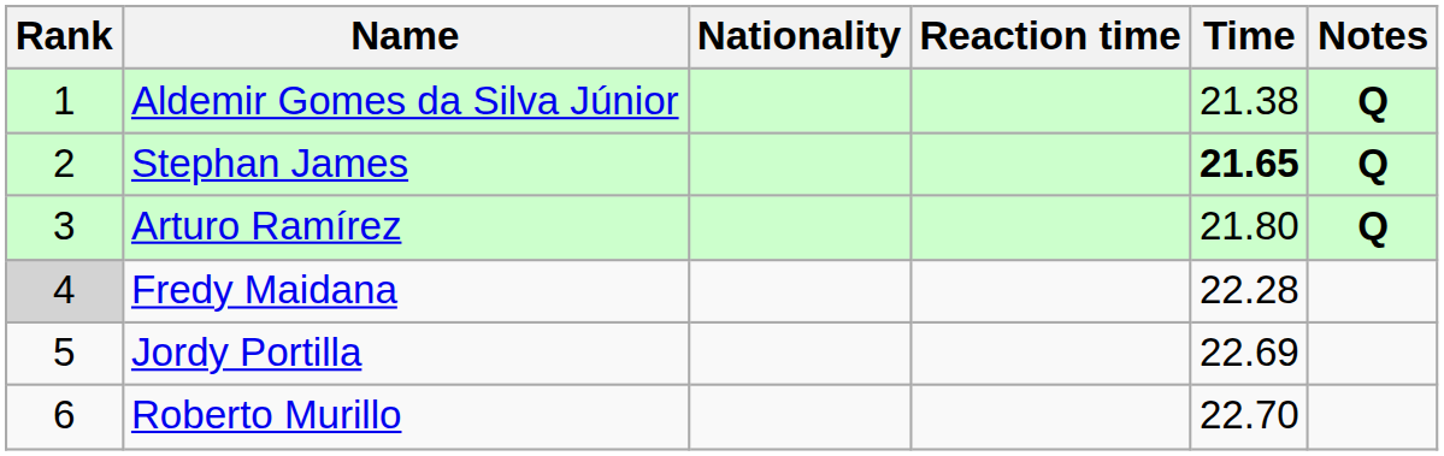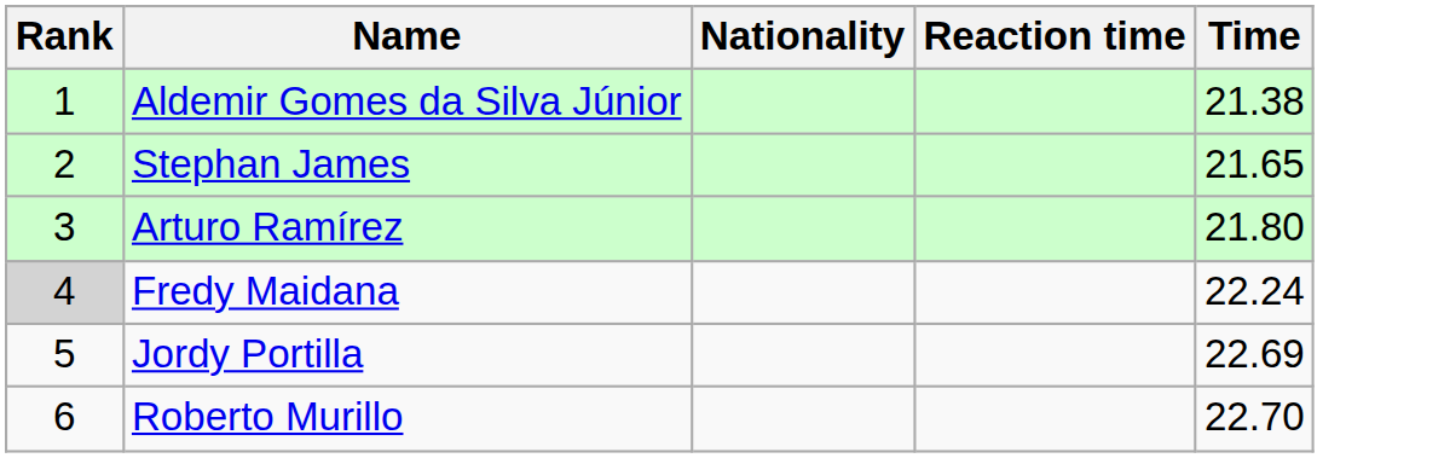 <table class="wikitable sortable" style="text-align:center">
 <tr>
 <th>Rank</th>
 <th>Name</th>
 <th>Nationality</th>
 <th>Reaction time</th>
 <th>Time</th>
-<th>Notes</th>
 </tr>
 <tr bgcolor=ccffcc>
 <td align=center>1</td>
 <td align=left><a href='#'>Aldemir Gomes da Silva Júnior</a></td>
 <td align=left></td>
 <td></td>
 <td>21.38</td>
-<td><strong>Q</strong></td>
 </tr>
 <tr bgcolor=ccffcc>
 <td align=center>2</td>
 <td align=left><a href='#'>Stephan James</a></td>
 <td align=left></td>
 <td></td>
-<td><strong>21.65</strong></td>
-<td><strong>Q</strong></td>
+<td>21.65</td>
 </tr>
 <tr bgcolor=ccffcc>
 <td align=center>3</td>
 <td align=left><a href='#'>Arturo Ramírez</a></td>
 <td align=left></td>
 <td></td>
 <td>21.80</td>
-<td><strong>Q</strong></td>
 </tr>
 <tr>
 <td align=center style="background: lightgrey;">4</td>
 <td align=left><a href='#'>Fredy Maidana</a></td>
 <td align=left></td>
 <td></td>
-<td>22.28</td>
-<td></td>
+<td>22.24</td>
 </tr>
 <tr>
 <td align=center>5</td>
 <td align=left><a href='#'>Jordy Portilla</a></td>
 <td align=left></td>
 <td></td>
 <td>22.69</td>
-<td></td>
 </tr>
 <tr>
 <td align=center>6</td>
 <td align=left><a href='#'>Roberto Murillo</a></td>
 <td align=left></td>
 <td></td>
 <td>22.70</td>
-<td></td>
 </tr>
 </table>
